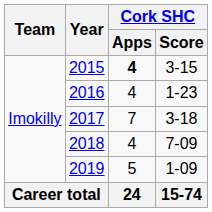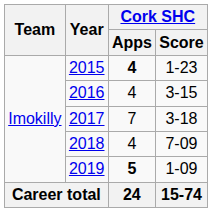 <table class="wikitable" style="text-align:center">
 <tr>
 <th rowspan="2">Team</th>
 <th rowspan="2">Year</th>
 <th colspan="2"><a href='#'>Cork SHC</a></th>
 </tr>
 <tr>
 <th>Apps</th>
 <th>Score</th>
 </tr>
 <tr>
 <td rowspan="5"><a href='#'>Imokilly</a></td>
 <td><a href='#'>2015</a></td>
 <td><strong>4</strong></td>
-<td>3-15</td>
+<td>1-23</td>
 </tr>
 <tr>
 <td><a href='#'>2016</a></td>
 <td>4</td>
-<td>1-23</td>
+<td>3-15</td>
 </tr>
 <tr>
 <td><a href='#'>2017</a></td>
 <td>7</td>
 <td>3-18</td>
 </tr>
 <tr>
 <td><a href='#'>2018</a></td>
 <td>4</td>
 <td>7-09</td>
 </tr>
 <tr>
 <td><a href='#'>2019</a></td>
-<td>5</td>
+<td><strong>5</strong></td>
 <td>1-09</td>
 </tr>
 <tr>
 <th colspan="2">Career total</th>
 <th>24</th>
 <th>15-74</th>
 </tr>
 </table>
